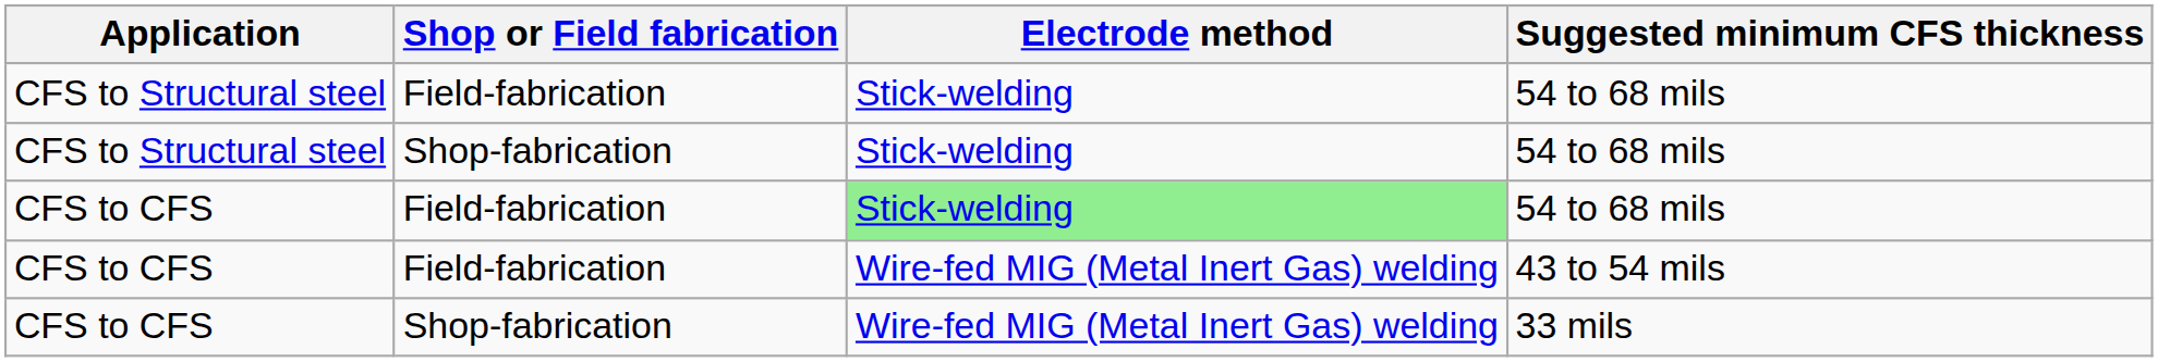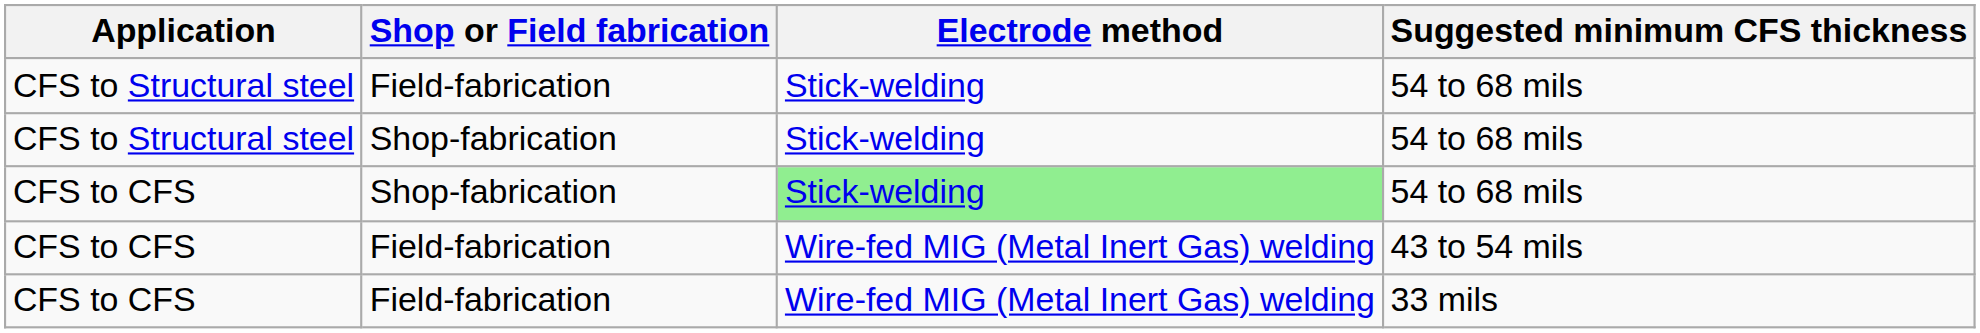 <table class="wikitable">
 <tr>
 <th>Application</th>
 <th><a href='#'>Shop</a> or <a href='#'>Field fabrication</a></th>
 <th><a href='#'>Electrode</a> method</th>
 <th>Suggested minimum CFS thickness</th>
 </tr>
 <tr>
 <td>CFS to <a href='#'>Structural steel</a></td>
 <td>Field-fabrication</td>
 <td><a href='#'>Stick-welding</a></td>
 <td>54 to 68 mils</td>
 </tr>
 <tr>
 <td>CFS to <a href='#'>Structural steel</a></td>
 <td>Shop-fabrication</td>
 <td><a href='#'>Stick-welding</a></td>
 <td>54 to 68 mils</td>
 </tr>
 <tr>
 <td>CFS to CFS</td>
-<td>Field-fabrication</td>
+<td>Shop-fabrication</td>
 <td style="background: lightgreen;"><a href='#'>Stick-welding</a></td>
 <td>54 to 68 mils</td>
 </tr>
 <tr>
 <td>CFS to CFS</td>
 <td>Field-fabrication</td>
 <td><a href='#'>Wire-fed MIG (Metal Inert Gas) welding</a></td>
 <td>43 to 54 mils</td>
 </tr>
 <tr>
 <td>CFS to CFS</td>
-<td>Shop-fabrication</td>
+<td>Field-fabrication</td>
 <td><a href='#'>Wire-fed MIG (Metal Inert Gas) welding</a></td>
 <td>33 mils</td>
 </tr>
 </table>
